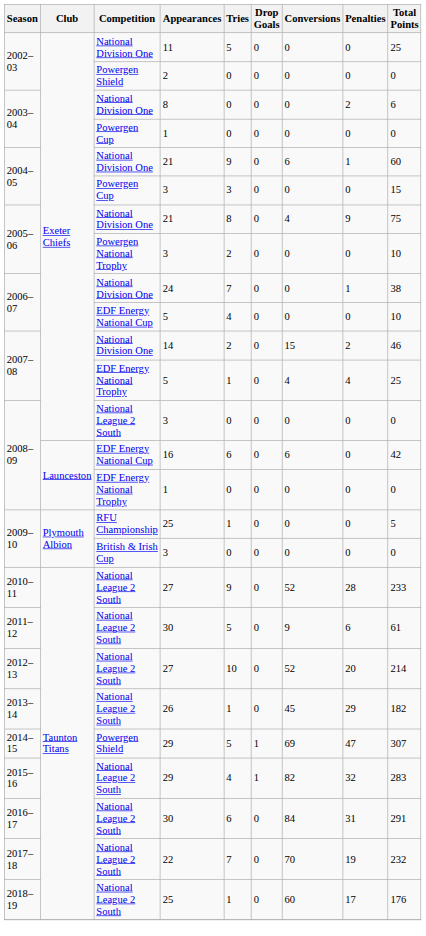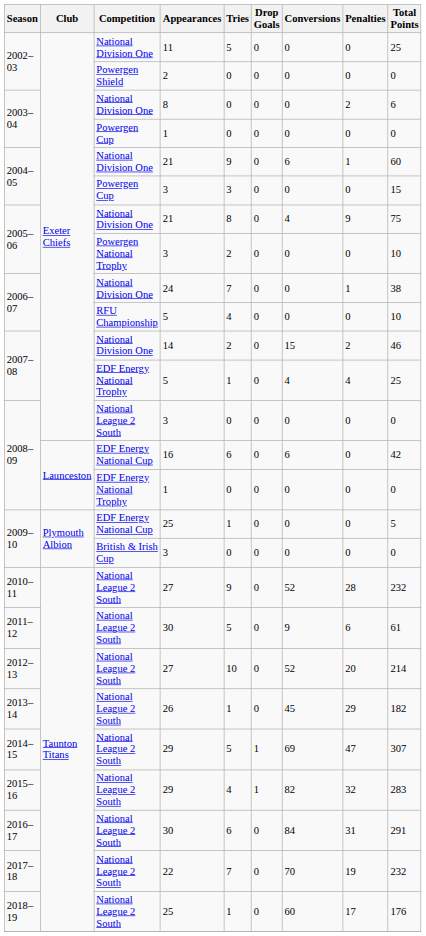 <table class="wikitable sortable">
 <tr>
 <th>Season</th>
 <th>Club</th>
 <th>Competition</th>
 <th>Appearances</th>
 <th>Tries</th>
 <th>Drop Goals</th>
 <th>Conversions</th>
 <th>Penalties</th>
 <th>Total Points</th>
 </tr>
 <tr>
 <td rowspan=2 align=left>2002–03</td>
 <td rowspan=13 align=left><a href='#'>Exeter Chiefs</a></td>
 <td><a href='#'>National Division One</a></td>
 <td>11</td>
 <td>5</td>
 <td>0</td>
 <td>0</td>
 <td>0</td>
 <td>25</td>
 </tr>
 <tr>
 <td><a href='#'>Powergen Shield</a></td>
 <td>2</td>
 <td>0</td>
 <td>0</td>
 <td>0</td>
 <td>0</td>
 <td>0</td>
 </tr>
 <tr>
 <td rowspan=2 align=left>2003–04</td>
 <td><a href='#'>National Division One</a></td>
 <td>8</td>
 <td>0</td>
 <td>0</td>
 <td>0</td>
 <td>2</td>
 <td>6</td>
 </tr>
 <tr>
 <td><a href='#'>Powergen Cup</a></td>
 <td>1</td>
 <td>0</td>
 <td>0</td>
 <td>0</td>
 <td>0</td>
 <td>0</td>
 </tr>
 <tr>
 <td rowspan=2 align=left>2004–05</td>
 <td><a href='#'>National Division One</a></td>
 <td>21</td>
 <td>9</td>
 <td>0</td>
 <td>6</td>
 <td>1</td>
 <td>60</td>
 </tr>
 <tr>
 <td><a href='#'>Powergen Cup</a></td>
 <td>3</td>
 <td>3</td>
 <td>0</td>
 <td>0</td>
 <td>0</td>
 <td>15</td>
 </tr>
 <tr>
 <td rowspan=2 align=left>2005–06</td>
 <td><a href='#'>National Division One</a></td>
 <td>21</td>
 <td>8</td>
 <td>0</td>
 <td>4</td>
 <td>9</td>
 <td>75</td>
 </tr>
 <tr>
 <td><a href='#'>Powergen National Trophy</a></td>
 <td>3</td>
 <td>2</td>
 <td>0</td>
 <td>0</td>
 <td>0</td>
 <td>10</td>
 </tr>
 <tr>
 <td rowspan=2 align=left>2006–07</td>
 <td><a href='#'>National Division One</a></td>
 <td>24</td>
 <td>7</td>
 <td>0</td>
 <td>0</td>
 <td>1</td>
 <td>38</td>
 </tr>
 <tr>
-<td><a href='#'>EDF Energy National Cup</a></td>
+<td><a href='#'>RFU Championship</a></td>
 <td>5</td>
 <td>4</td>
 <td>0</td>
 <td>0</td>
 <td>0</td>
 <td>10</td>
 </tr>
 <tr>
 <td rowspan=2 align=left>2007–08</td>
 <td><a href='#'>National Division One</a></td>
 <td>14</td>
 <td>2</td>
 <td>0</td>
 <td>15</td>
 <td>2</td>
 <td>46</td>
 </tr>
 <tr>
 <td><a href='#'>EDF Energy National Trophy</a></td>
 <td>5</td>
 <td>1</td>
 <td>0</td>
 <td>4</td>
 <td>4</td>
 <td>25</td>
 </tr>
 <tr>
 <td rowspan=3 align=left>2008–09</td>
 <td><a href='#'>National League 2 South</a></td>
 <td>3</td>
 <td>0</td>
 <td>0</td>
 <td>0</td>
 <td>0</td>
 <td>0</td>
 </tr>
 <tr>
 <td rowspan=2 align=left><a href='#'>Launceston</a></td>
 <td><a href='#'>EDF Energy National Cup</a></td>
 <td>16</td>
 <td>6</td>
 <td>0</td>
 <td>6</td>
 <td>0</td>
 <td>42</td>
 </tr>
 <tr>
 <td><a href='#'>EDF Energy National Trophy</a></td>
 <td>1</td>
 <td>0</td>
 <td>0</td>
 <td>0</td>
 <td>0</td>
 <td>0</td>
 </tr>
 <tr>
 <td rowspan=2 align=left>2009–10</td>
 <td rowspan=2 align=left><a href='#'>Plymouth Albion</a></td>
-<td><a href='#'>RFU Championship</a></td>
+<td><a href='#'>EDF Energy National Cup</a></td>
 <td>25</td>
 <td>1</td>
 <td>0</td>
 <td>0</td>
 <td>0</td>
 <td>5</td>
 </tr>
 <tr>
 <td><a href='#'>British & Irish Cup</a></td>
 <td>3</td>
 <td>0</td>
 <td>0</td>
 <td>0</td>
 <td>0</td>
 <td>0</td>
 </tr>
 <tr>
 <td>2010–11</td>
 <td rowspan=9 align=left><a href='#'>Taunton Titans</a></td>
 <td><a href='#'>National League 2 South</a></td>
 <td>27</td>
 <td>9</td>
 <td>0</td>
 <td>52</td>
 <td>28</td>
-<td>233</td>
+<td>232</td>
 </tr>
 <tr>
 <td>2011–12</td>
 <td><a href='#'>National League 2 South</a></td>
 <td>30</td>
 <td>5</td>
 <td>0</td>
 <td>9</td>
 <td>6</td>
 <td>61</td>
 </tr>
 <tr>
 <td>2012–13</td>
 <td><a href='#'>National League 2 South</a></td>
 <td>27</td>
 <td>10</td>
 <td>0</td>
 <td>52</td>
 <td>20</td>
 <td>214</td>
 </tr>
 <tr>
 <td>2013–14</td>
 <td><a href='#'>National League 2 South</a></td>
 <td>26</td>
 <td>1</td>
 <td>0</td>
 <td>45</td>
 <td>29</td>
 <td>182</td>
 </tr>
 <tr>
 <td>2014–15</td>
-<td><a href='#'>Powergen Shield</a></td>
+<td><a href='#'>National League 2 South</a></td>
 <td>29</td>
 <td>5</td>
 <td>1</td>
 <td>69</td>
 <td>47</td>
 <td>307</td>
 </tr>
 <tr>
 <td>2015–16</td>
 <td><a href='#'>National League 2 South</a></td>
 <td>29</td>
 <td>4</td>
 <td>1</td>
 <td>82</td>
 <td>32</td>
 <td>283</td>
 </tr>
 <tr>
 <td>2016–17</td>
 <td><a href='#'>National League 2 South</a></td>
 <td>30</td>
 <td>6</td>
 <td>0</td>
 <td>84</td>
 <td>31</td>
 <td>291</td>
 </tr>
 <tr>
 <td>2017–18</td>
 <td><a href='#'>National League 2 South</a></td>
 <td>22</td>
 <td>7</td>
 <td>0</td>
 <td>70</td>
 <td>19</td>
 <td>232</td>
 </tr>
 <tr>
 <td>2018–19</td>
 <td><a href='#'>National League 2 South</a></td>
 <td>25</td>
 <td>1</td>
 <td>0</td>
 <td>60</td>
 <td>17</td>
 <td>176</td>
 </tr>
 <tr>
 </tr>
 </table>
